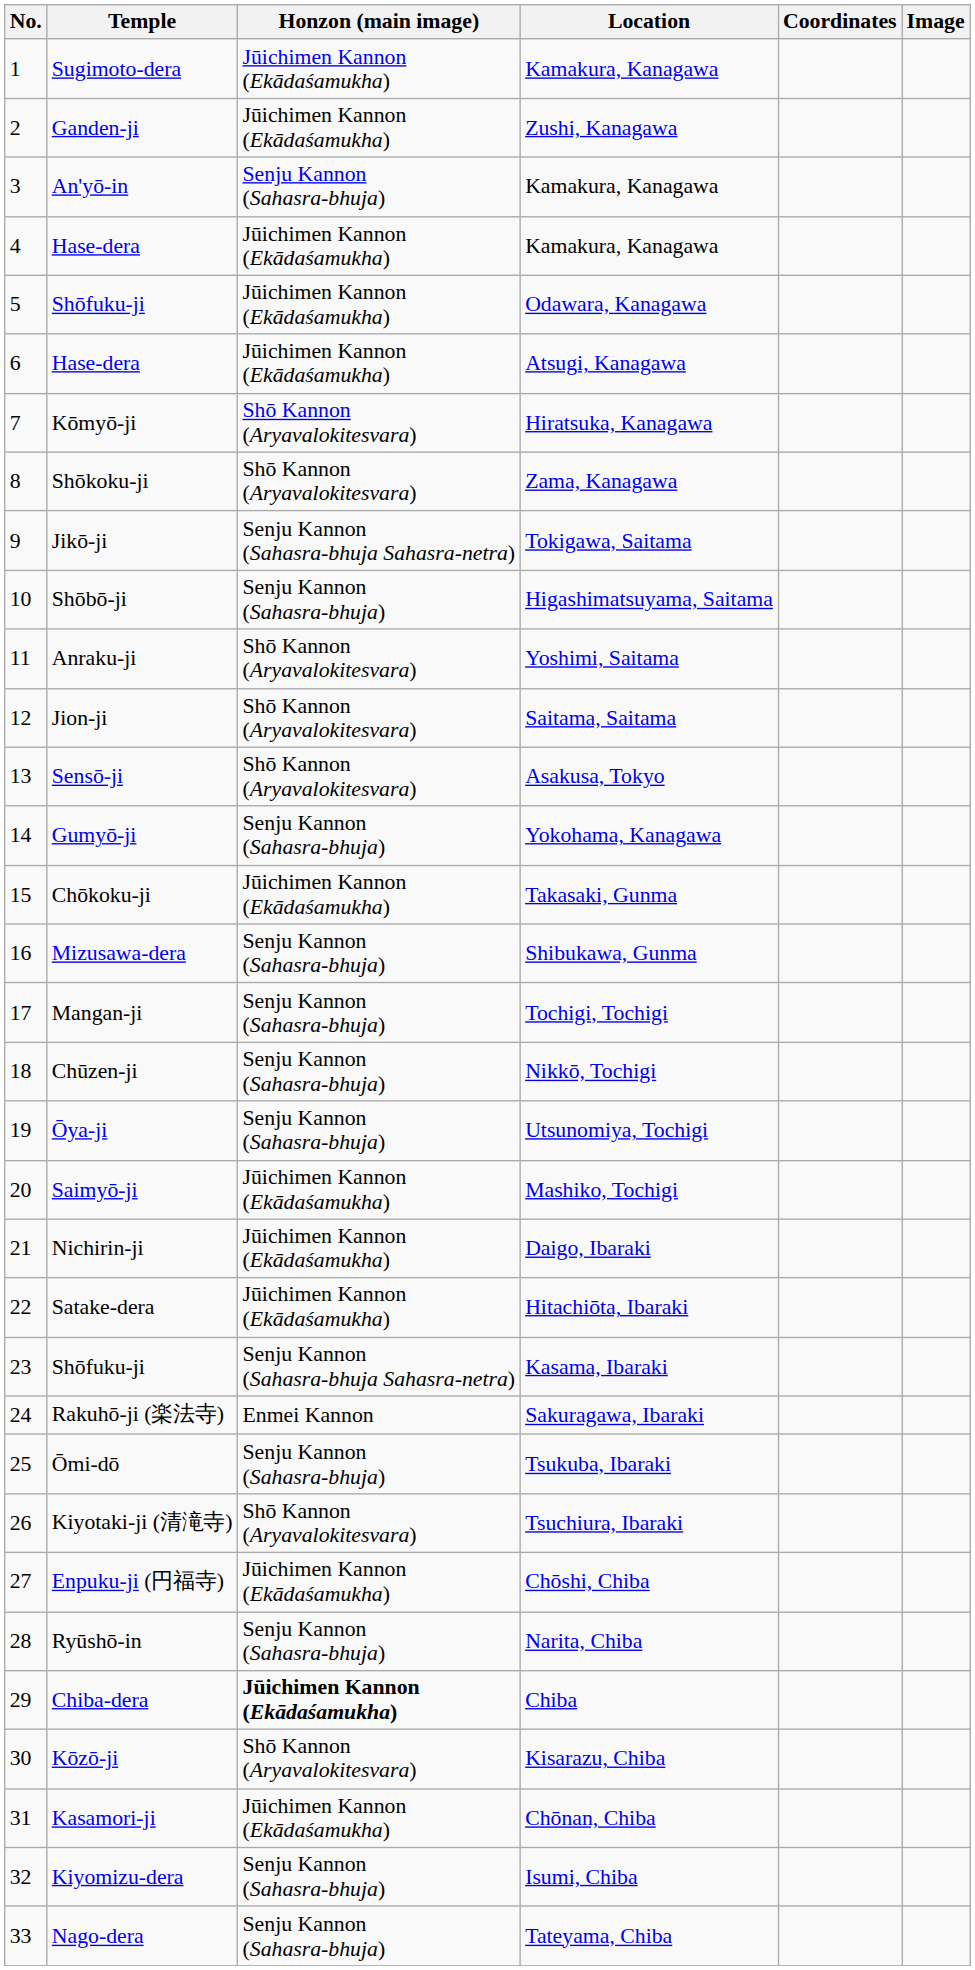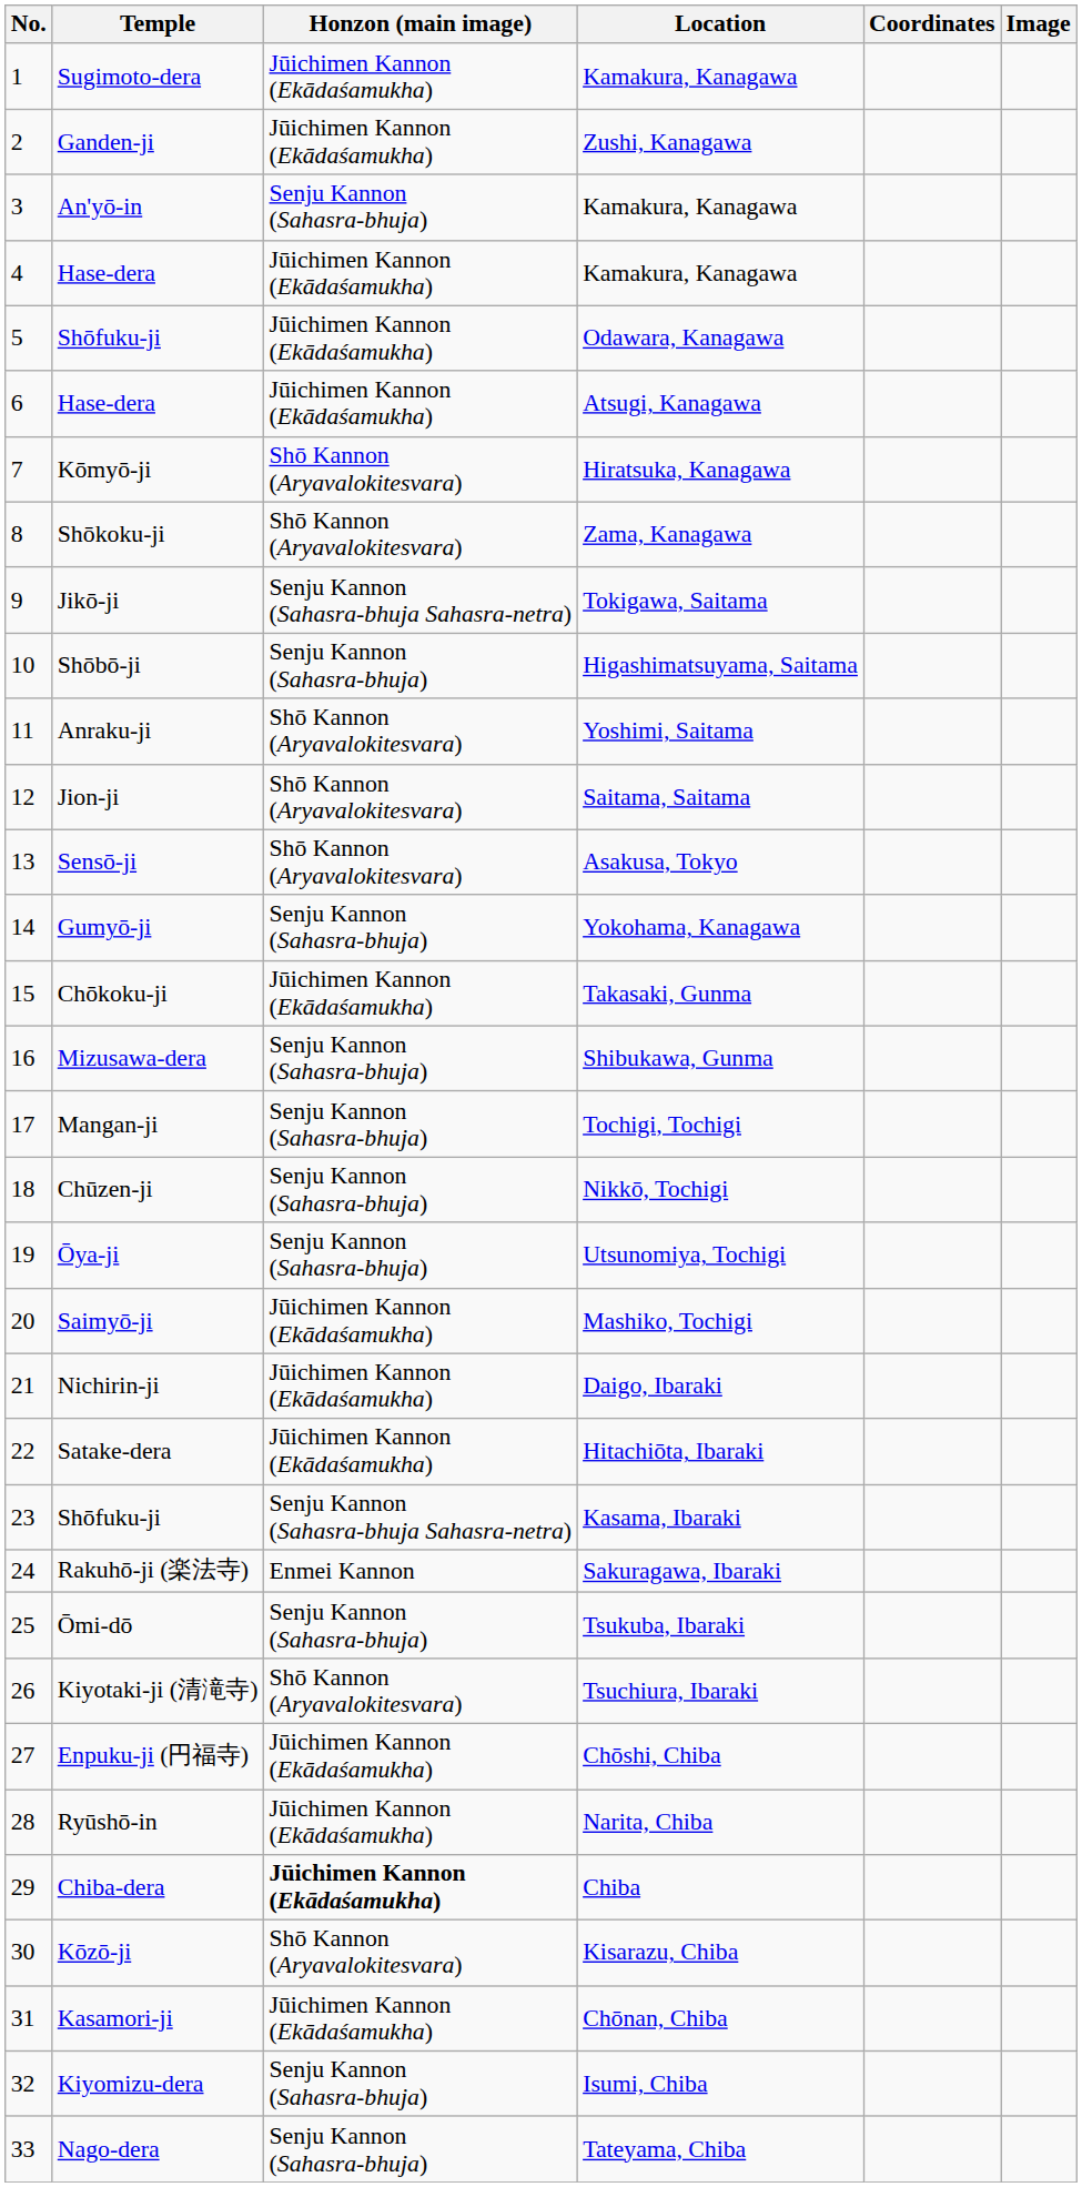 <table class="wikitable sortable">
 <tr>
 <th>No.</th>
 <th>Temple</th>
 <th>Honzon (main image)</th>
 <th>Location</th>
 <th>Coordinates</th>
 <th class="unsortable">Image</th>
 </tr>
 <tr>
 <td>1</td>
 <td><a href='#'>Sugimoto-dera</a></td>
 <td><a href='#'>Jūichimen Kannon</a><br>(<em>Ekādaśamukha</em>)</td>
 <td><a href='#'>Kamakura, Kanagawa</a></td>
 <td></td>
 <td></td>
 </tr>
 <tr>
 <td>2</td>
 <td><a href='#'>Ganden-ji</a></td>
 <td>Jūichimen Kannon<br>(<em>Ekādaśamukha</em>)</td>
 <td><a href='#'>Zushi, Kanagawa</a></td>
 <td></td>
 <td></td>
 </tr>
 <tr>
 <td>3</td>
 <td><a href='#'>An'yō-in</a></td>
 <td><a href='#'>Senju Kannon</a><br>(<em>Sahasra-bhuja</em>)</td>
 <td>Kamakura, Kanagawa</td>
 <td></td>
 <td></td>
 </tr>
 <tr>
 <td>4</td>
 <td><a href='#'>Hase-dera</a></td>
 <td>Jūichimen Kannon<br>(<em>Ekādaśamukha</em>)</td>
 <td>Kamakura, Kanagawa</td>
 <td></td>
 <td></td>
 </tr>
 <tr>
 <td>5</td>
 <td><a href='#'>Shōfuku-ji</a></td>
 <td>Jūichimen Kannon<br>(<em>Ekādaśamukha</em>)</td>
 <td><a href='#'>Odawara, Kanagawa</a></td>
 <td></td>
 <td></td>
 </tr>
 <tr>
 <td>6</td>
 <td><a href='#'>Hase-dera</a></td>
 <td>Jūichimen Kannon<br>(<em>Ekādaśamukha</em>)</td>
 <td><a href='#'>Atsugi, Kanagawa</a></td>
 <td></td>
 <td></td>
 </tr>
 <tr>
 <td>7</td>
 <td>Kōmyō-ji</td>
 <td><a href='#'>Shō Kannon</a><br>(<em>Aryavalokitesvara</em>)</td>
 <td><a href='#'>Hiratsuka, Kanagawa</a></td>
 <td></td>
 <td></td>
 </tr>
 <tr>
 <td>8</td>
 <td>Shōkoku-ji</td>
 <td>Shō Kannon<br>(<em>Aryavalokitesvara</em>)</td>
 <td><a href='#'>Zama, Kanagawa</a></td>
 <td></td>
 <td></td>
 </tr>
 <tr>
 <td>9</td>
 <td>Jikō-ji</td>
 <td>Senju Kannon<br>(<em>Sahasra-bhuja Sahasra-netra</em>)</td>
 <td><a href='#'>Tokigawa, Saitama</a></td>
 <td></td>
 <td></td>
 </tr>
 <tr>
 <td>10</td>
 <td>Shōbō-ji</td>
 <td>Senju Kannon<br>(<em>Sahasra-bhuja</em>)</td>
 <td><a href='#'>Higashimatsuyama, Saitama</a></td>
 <td></td>
 <td></td>
 </tr>
 <tr>
 <td>11</td>
 <td>Anraku-ji</td>
 <td>Shō Kannon<br>(<em>Aryavalokitesvara</em>)</td>
 <td><a href='#'>Yoshimi, Saitama</a></td>
 <td></td>
 <td></td>
 </tr>
 <tr>
 <td>12</td>
 <td>Jion-ji</td>
 <td>Shō Kannon<br>(<em>Aryavalokitesvara</em>)</td>
 <td><a href='#'>Saitama, Saitama</a></td>
 <td></td>
 <td></td>
 </tr>
 <tr>
 <td>13</td>
 <td><a href='#'>Sensō-ji</a></td>
 <td>Shō Kannon<br>(<em>Aryavalokitesvara</em>)</td>
 <td><a href='#'>Asakusa, Tokyo</a></td>
 <td></td>
 <td></td>
 </tr>
 <tr>
 <td>14</td>
 <td><a href='#'>Gumyō-ji</a></td>
 <td>Senju Kannon<br>(<em>Sahasra-bhuja</em>)</td>
 <td><a href='#'>Yokohama, Kanagawa</a></td>
 <td></td>
 <td></td>
 </tr>
 <tr>
 <td>15</td>
 <td>Chōkoku-ji</td>
 <td>Jūichimen Kannon<br>(<em>Ekādaśamukha</em>)</td>
 <td><a href='#'>Takasaki, Gunma</a></td>
 <td></td>
 <td></td>
 </tr>
 <tr>
 <td>16</td>
 <td><a href='#'>Mizusawa-dera</a></td>
 <td>Senju Kannon<br>(<em>Sahasra-bhuja</em>)</td>
 <td><a href='#'>Shibukawa, Gunma</a></td>
 <td></td>
 <td></td>
 </tr>
 <tr>
 <td>17</td>
 <td>Mangan-ji</td>
 <td>Senju Kannon<br>(<em>Sahasra-bhuja</em>)</td>
 <td><a href='#'>Tochigi, Tochigi</a></td>
 <td></td>
 <td></td>
 </tr>
 <tr>
 <td>18</td>
 <td>Chūzen-ji</td>
 <td>Senju Kannon<br>(<em>Sahasra-bhuja</em>)</td>
 <td><a href='#'>Nikkō, Tochigi</a></td>
 <td></td>
 <td></td>
 </tr>
 <tr>
 <td>19</td>
 <td><a href='#'>Ōya-ji</a></td>
 <td>Senju Kannon<br>(<em>Sahasra-bhuja</em>)</td>
 <td><a href='#'>Utsunomiya, Tochigi</a></td>
 <td></td>
 <td></td>
 </tr>
 <tr>
 <td>20</td>
 <td><a href='#'>Saimyō-ji</a></td>
 <td>Jūichimen Kannon<br>(<em>Ekādaśamukha</em>)</td>
 <td><a href='#'>Mashiko, Tochigi</a></td>
 <td></td>
 <td></td>
 </tr>
 <tr>
 <td>21</td>
 <td>Nichirin-ji</td>
 <td>Jūichimen Kannon<br>(<em>Ekādaśamukha</em>)</td>
 <td><a href='#'>Daigo, Ibaraki</a></td>
 <td></td>
 <td></td>
 </tr>
 <tr>
 <td>22</td>
 <td>Satake-dera</td>
 <td>Jūichimen Kannon<br>(<em>Ekādaśamukha</em>)</td>
 <td><a href='#'>Hitachiōta, Ibaraki</a></td>
 <td></td>
 <td></td>
 </tr>
 <tr>
 <td>23</td>
 <td>Shōfuku-ji </td>
 <td>Senju Kannon<br>(<em>Sahasra-bhuja Sahasra-netra</em>)</td>
 <td><a href='#'>Kasama, Ibaraki</a></td>
 <td></td>
 <td></td>
 </tr>
 <tr>
 <td>24</td>
 <td>Rakuhō-ji (楽法寺)</td>
 <td>Enmei Kannon</td>
 <td><a href='#'>Sakuragawa, Ibaraki</a></td>
 <td></td>
 <td></td>
 </tr>
 <tr>
 <td>25</td>
 <td>Ōmi-dō</td>
 <td>Senju Kannon<br>(<em>Sahasra-bhuja</em>)</td>
 <td><a href='#'>Tsukuba, Ibaraki</a></td>
 <td></td>
 <td></td>
 </tr>
 <tr>
 <td>26</td>
 <td>Kiyotaki-ji (清滝寺)</td>
 <td>Shō Kannon<br>(<em>Aryavalokitesvara</em>)</td>
 <td><a href='#'>Tsuchiura, Ibaraki</a></td>
 <td></td>
 <td></td>
 </tr>
 <tr>
 <td>27</td>
 <td><a href='#'>Enpuku-ji</a> (円福寺)</td>
 <td>Jūichimen Kannon<br>(<em>Ekādaśamukha</em>)</td>
 <td><a href='#'>Chōshi, Chiba</a></td>
 <td></td>
 <td></td>
 </tr>
 <tr>
 <td>28</td>
 <td>Ryūshō-in</td>
-<td>Senju Kannon<br>(<em>Sahasra-bhuja</em>)</td>
+<td>Jūichimen Kannon<br>(<em>Ekādaśamukha</em>)</td>
 <td><a href='#'>Narita, Chiba</a></td>
 <td></td>
 <td></td>
 </tr>
 <tr>
 <td>29</td>
 <td><a href='#'>Chiba-dera</a></td>
 <td><strong>Jūichimen Kannon<br>(<em>Ekādaśamukha</em>)</strong></td>
 <td><a href='#'>Chiba</a></td>
 <td></td>
 <td></td>
 </tr>
 <tr>
 <td>30</td>
 <td><a href='#'>Kōzō-ji</a></td>
 <td>Shō Kannon<br>(<em>Aryavalokitesvara</em>)</td>
 <td><a href='#'>Kisarazu, Chiba</a></td>
 <td></td>
 <td></td>
 </tr>
 <tr>
 <td>31</td>
 <td><a href='#'>Kasamori-ji</a></td>
 <td>Jūichimen Kannon<br>(<em>Ekādaśamukha</em>)</td>
 <td><a href='#'>Chōnan, Chiba</a></td>
 <td></td>
 <td></td>
 </tr>
 <tr>
 <td>32</td>
 <td><a href='#'>Kiyomizu-dera</a></td>
 <td>Senju Kannon<br>(<em>Sahasra-bhuja</em>)</td>
 <td><a href='#'>Isumi, Chiba</a></td>
 <td></td>
 <td></td>
 </tr>
 <tr>
 <td>33</td>
 <td><a href='#'>Nago-dera</a></td>
 <td>Senju Kannon<br>(<em>Sahasra-bhuja</em>)</td>
 <td><a href='#'>Tateyama, Chiba</a></td>
 <td></td>
 <td></td>
 </tr>
 </table>
